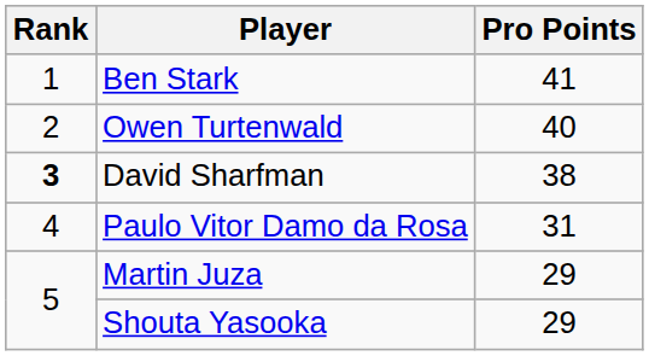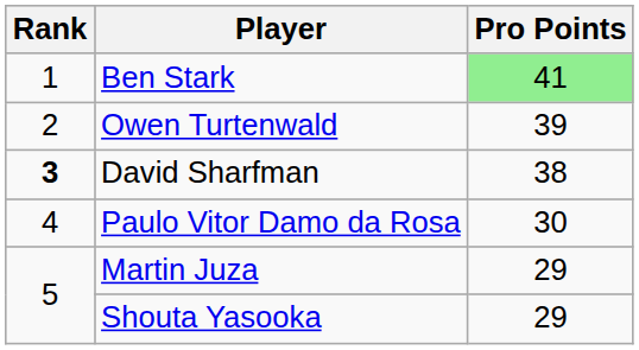 <table class="wikitable">
 <tr>
 <th>Rank</th>
 <th>Player</th>
 <th>Pro Points</th>
 </tr>
 <tr>
 <td align=center>1</td>
 <td> <a href='#'>Ben Stark</a></td>
-<td align=center>41</td>
+<td align=center style="background: lightgreen;">41</td>
 </tr>
 <tr>
 <td align=center>2</td>
 <td> <a href='#'>Owen Turtenwald</a></td>
-<td align=center>40</td>
+<td align=center>39</td>
 </tr>
 <tr>
 <td align=center><strong>3</strong></td>
 <td> David Sharfman</td>
 <td align=center>38</td>
 </tr>
 <tr>
 <td align=center>4</td>
 <td> <a href='#'>Paulo Vitor Damo da Rosa</a></td>
-<td align=center>31</td>
+<td align=center>30</td>
 </tr>
 <tr>
 <td align=center rowspan=2>5</td>
 <td> <a href='#'>Martin Juza</a></td>
 <td align=center>29</td>
 </tr>
 <tr>
 <td> <a href='#'>Shouta Yasooka</a></td>
 <td align=center>29</td>
 </tr>
 </table>
